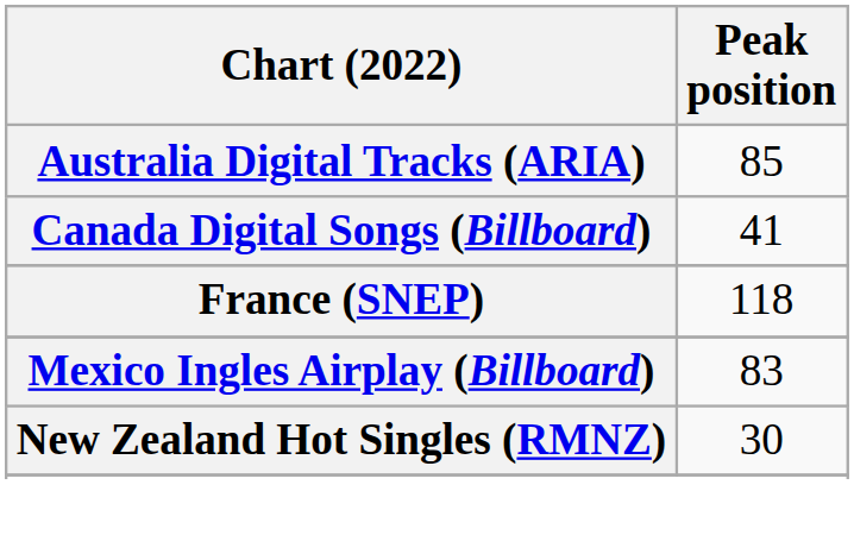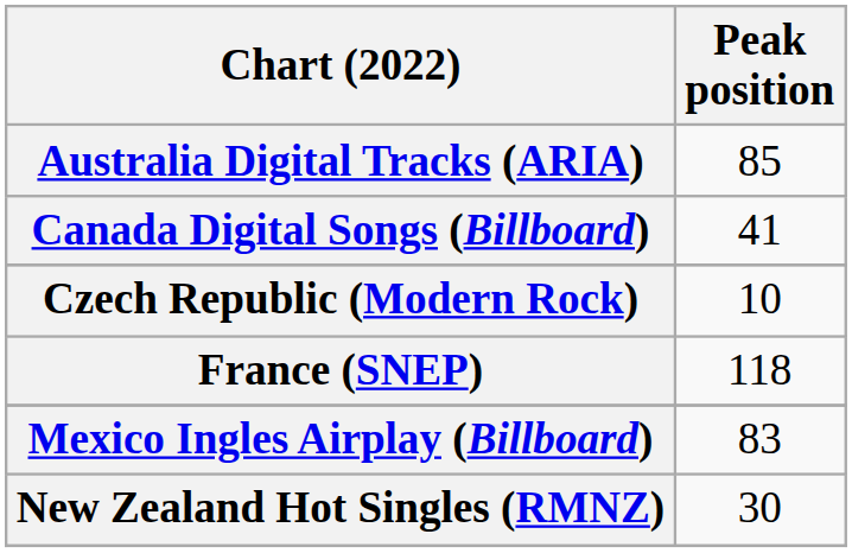 <table class="wikitable sortable plainrowheaders" style="text-align:center">
 <tr>
 <th scope="col">Chart (2022)</th>
 <th scope="col">Peak<br>position</th>
 </tr>
 <tr>
 <th scope="row"><a href='#'>Australia Digital Tracks</a> (<a href='#'>ARIA</a>)</th>
 <td>85</td>
 </tr>
 <tr>
 <th scope="row"><a href='#'>Canada Digital Songs</a> (<em><a href='#'>Billboard</a></em>)</th>
 <td>41</td>
 </tr>
 <tr>
+</tr>
+<tr>
+<th scope="row">Czech Republic (<a href='#'>Modern Rock</a>)</th>
+<td>10</td>
 </tr>
 <tr>
 <th scope="row">France (<a href='#'>SNEP</a>)</th>
 <td>118</td>
 </tr>
 <tr>
 </tr>
 <tr>
 <th scope="row"><a href='#'>Mexico Ingles Airplay</a> (<em><a href='#'>Billboard</a></em>)</th>
 <td>83</td>
 </tr>
 <tr>
 <th scope="row">New Zealand Hot Singles (<a href='#'>RMNZ</a>)</th>
 <td>30</td>
 </tr>
 <tr>
 </tr>
 <tr>
 </tr>
 <tr>
 </tr>
 <tr>
 </tr>
 <tr>
 </tr>
 </table>
